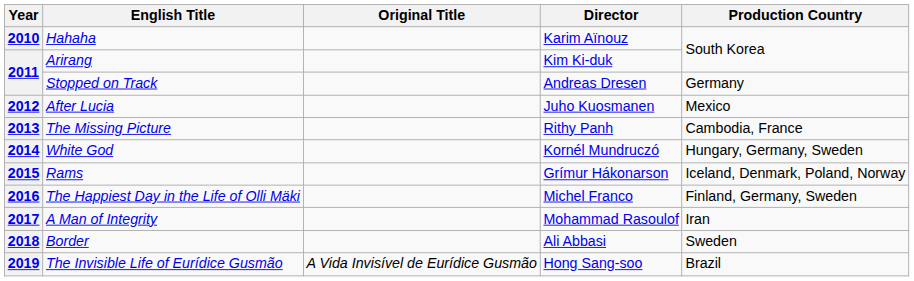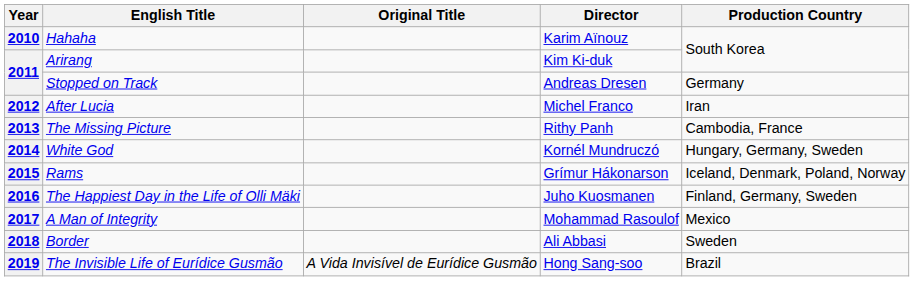 <table class="wikitable">
 <tr>
 <th>Year</th>
 <th>English Title</th>
 <th>Original Title</th>
 <th>Director</th>
 <th>Production Country</th>
 </tr>
 <tr>
 <th><a href='#'>2010</a></th>
 <td><em><a href='#'>Hahaha</a></em></td>
 <td></td>
 <td data-sort-value="Abbasi"><a href='#'>Karim Aïnouz</a></td>
 <td rowspan="2">South Korea</td>
 </tr>
 <tr>
 <th rowspan="2"><a href='#'>2011</a></th>
 <td><em><a href='#'>Arirang</a></em></td>
 <td></td>
 <td data-sort-value="Ki-duk"><a href='#'>Kim Ki-duk</a></td>
 </tr>
 <tr>
 <td><em><a href='#'>Stopped on Track</a></em></td>
 <td></td>
 <td data-sort-value="Dresen"><a href='#'>Andreas Dresen</a></td>
 <td>Germany</td>
 </tr>
 <tr>
 <th><a href='#'>2012</a></th>
 <td><em><a href='#'>After Lucia</a></em></td>
 <td></td>
-<td data-sort-value="Kuosmanen"><a href='#'>Juho Kuosmanen</a></td>
-<td>Mexico</td>
+<td data-sort-value="Franco"><a href='#'>Michel Franco</a></td>
+<td>Iran</td>
 </tr>
 <tr>
 <th><a href='#'>2013</a></th>
 <td data-sort-value="Missing Pic"><em><a href='#'>The Missing Picture</a></em></td>
 <td data-sort-value="Image manq"></td>
 <td data-sort-value="Panh"><a href='#'>Rithy Panh</a></td>
 <td>Cambodia, France</td>
 </tr>
 <tr>
 <th><a href='#'>2014</a></th>
 <td><em><a href='#'>White God</a></em></td>
 <td></td>
 <td data-sort-value="Mundruczó"><a href='#'>Kornél Mundruczó</a></td>
 <td>Hungary, Germany, Sweden</td>
 </tr>
 <tr>
 <th><a href='#'>2015</a></th>
 <td><em><a href='#'>Rams</a></em></td>
 <td></td>
 <td data-sort-value="Hákonarson"><a href='#'>Grímur Hákonarson</a></td>
 <td>Iceland, Denmark, Poland, Norway</td>
 </tr>
 <tr>
 <th><a href='#'>2016</a></th>
 <td data-sort-value="Happiest Day"><em><a href='#'>The Happiest Day in the Life of Olli Mäki</a></em></td>
 <td></td>
-<td data-sort-value="Franco"><a href='#'>Michel Franco</a></td>
+<td data-sort-value="Kuosmanen"><a href='#'>Juho Kuosmanen</a></td>
 <td>Finland, Germany, Sweden</td>
 </tr>
 <tr>
 <th><a href='#'>2017</a></th>
 <td><em><a href='#'>A Man of Integrity</a></em></td>
 <td></td>
 <td data-sort-value="Rasoulof"><a href='#'>Mohammad Rasoulof</a></td>
-<td>Iran</td>
+<td>Mexico</td>
 </tr>
 <tr>
 <th><a href='#'>2018</a></th>
 <td><em><a href='#'>Border</a></em></td>
 <td></td>
 <td data-sort-value="Abbasi"><a href='#'>Ali Abbasi</a></td>
 <td>Sweden</td>
 </tr>
 <tr>
 <th><a href='#'>2019</a></th>
 <td><em><a href='#'>The Invisible Life of Eurídice Gusmão</a></em></td>
 <td><em>A Vida Invisível de Eurídice Gusmão</em></td>
 <td data-sort-value="Sang-soo"><a href='#'>Hong Sang-soo</a></td>
 <td>Brazil</td>
 </tr>
 </table>
